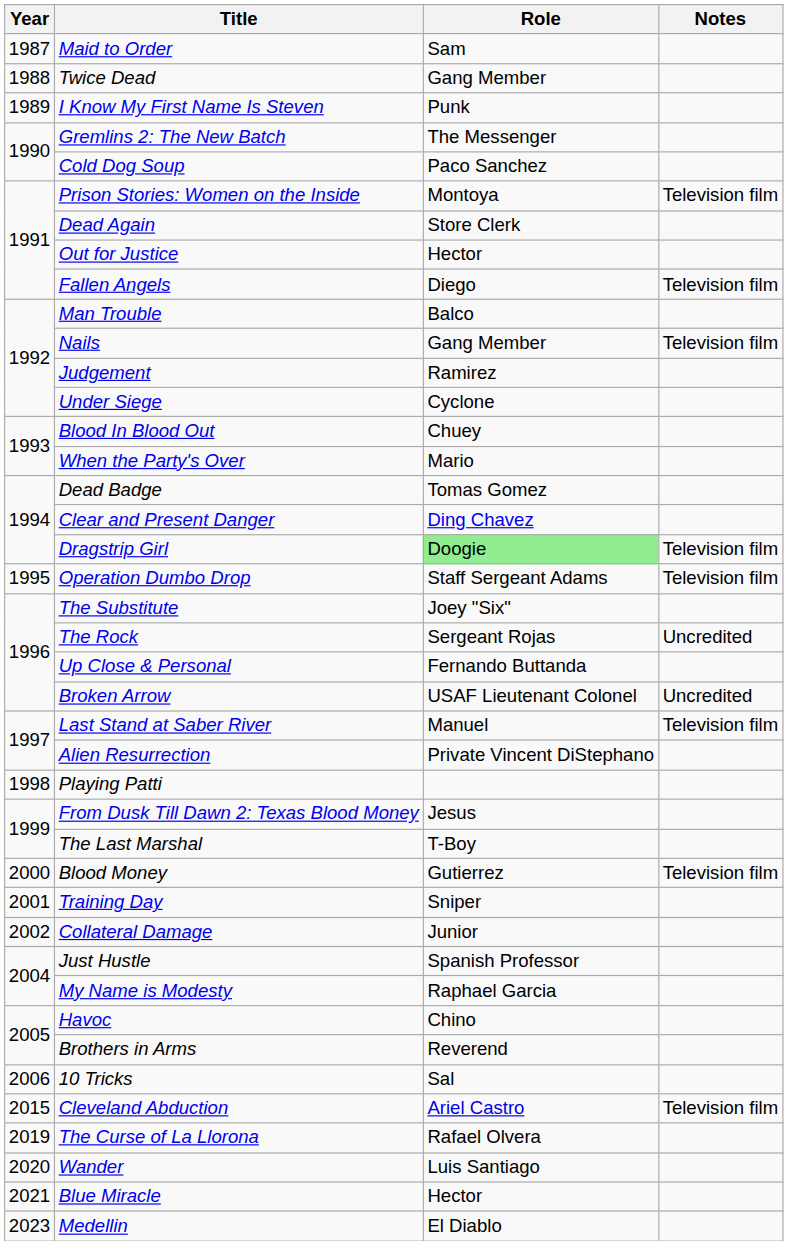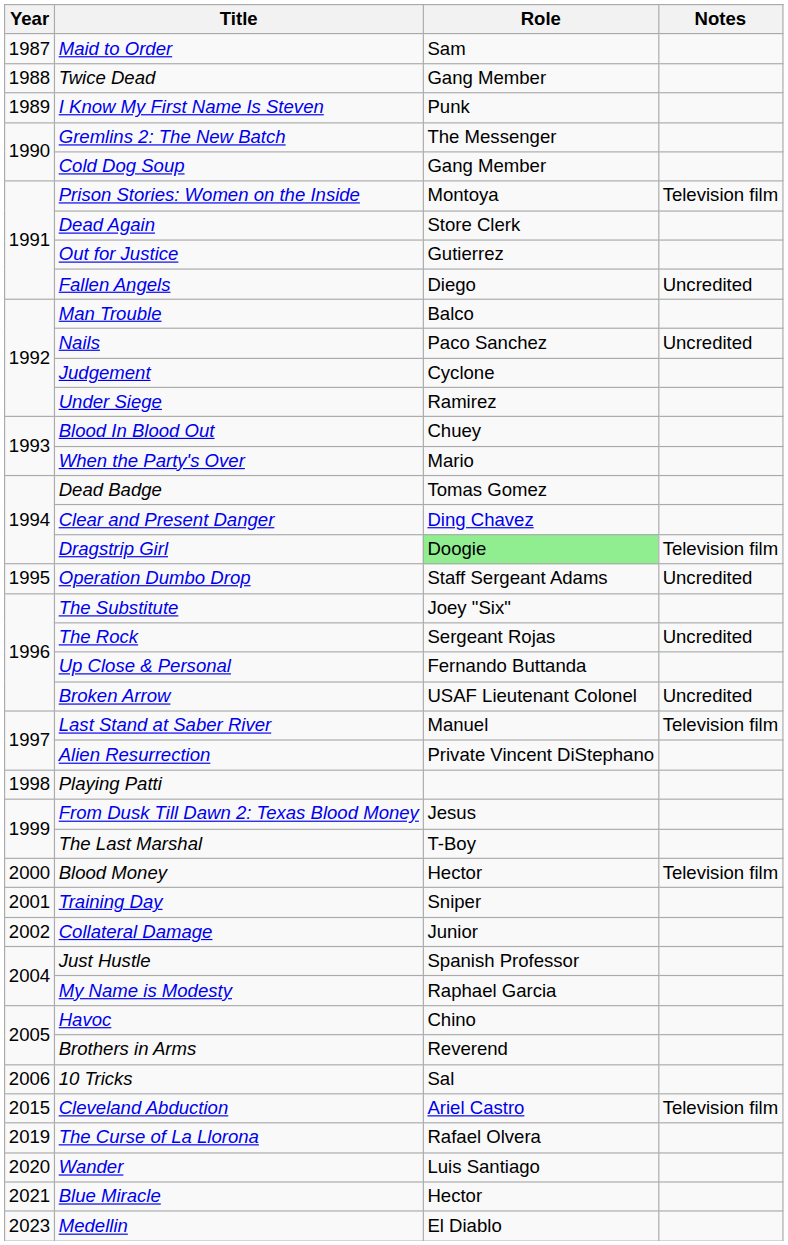 <table class="wikitable sortable">
 <tr>
 <th>Year</th>
 <th>Title</th>
 <th>Role</th>
 <th>Notes</th>
 </tr>
 <tr>
 <td>1987</td>
 <td><em><a href='#'>Maid to Order</a></em></td>
 <td>Sam</td>
 <td></td>
 </tr>
 <tr>
 <td>1988</td>
 <td><em>Twice Dead</em></td>
 <td>Gang Member</td>
 <td></td>
 </tr>
 <tr>
 <td>1989</td>
 <td><em><a href='#'>I Know My First Name Is Steven</a></em></td>
 <td>Punk</td>
 <td></td>
 </tr>
 <tr>
 <td rowspan="2">1990</td>
 <td><em><a href='#'>Gremlins 2: The New Batch</a></em></td>
 <td>The Messenger</td>
 <td></td>
 </tr>
 <tr>
 <td><em><a href='#'>Cold Dog Soup</a></em></td>
-<td>Paco Sanchez</td>
+<td>Gang Member</td>
 <td></td>
 </tr>
 <tr>
 <td rowspan="4">1991</td>
 <td><em><a href='#'>Prison Stories: Women on the Inside</a></em></td>
 <td>Montoya</td>
 <td>Television film</td>
 </tr>
 <tr>
 <td><em><a href='#'>Dead Again</a></em></td>
 <td>Store Clerk</td>
 <td></td>
 </tr>
 <tr>
 <td><em><a href='#'>Out for Justice</a></em></td>
-<td>Hector</td>
+<td>Gutierrez</td>
 <td></td>
 </tr>
 <tr>
 <td><a href='#'><em>Fallen Angels</em></a></td>
 <td>Diego</td>
-<td>Television film</td>
+<td>Uncredited</td>
 </tr>
 <tr>
 <td rowspan="4">1992</td>
 <td><em><a href='#'>Man Trouble</a></em></td>
 <td>Balco</td>
 <td></td>
 </tr>
 <tr>
 <td><em><a href='#'>Nails</a></em></td>
-<td>Gang Member</td>
-<td>Television film</td>
+<td>Paco Sanchez</td>
+<td>Uncredited</td>
 </tr>
 <tr>
 <td><em><a href='#'>Judgement</a></em></td>
-<td>Ramirez</td>
+<td>Cyclone</td>
 <td></td>
 </tr>
 <tr>
 <td><em><a href='#'>Under Siege</a></em></td>
-<td>Cyclone</td>
+<td>Ramirez</td>
 <td></td>
 </tr>
 <tr>
 <td rowspan="2">1993</td>
 <td><em><a href='#'>Blood In Blood Out</a></em></td>
 <td>Chuey</td>
 <td></td>
 </tr>
 <tr>
 <td><em><a href='#'>When the Party's Over</a></em></td>
 <td>Mario</td>
 <td></td>
 </tr>
 <tr>
 <td rowspan="3">1994</td>
 <td><em>Dead Badge</em></td>
 <td>Tomas Gomez</td>
 <td></td>
 </tr>
 <tr>
 <td><em><a href='#'>Clear and Present Danger</a></em></td>
 <td><a href='#'>Ding Chavez</a></td>
 <td></td>
 </tr>
 <tr>
 <td><em><a href='#'>Dragstrip Girl</a></em></td>
 <td style="background: lightgreen;">Doogie</td>
 <td>Television film</td>
 </tr>
 <tr>
 <td>1995</td>
 <td><em><a href='#'>Operation Dumbo Drop</a></em></td>
 <td>Staff Sergeant Adams</td>
-<td>Television film</td>
+<td>Uncredited</td>
 </tr>
 <tr>
 <td rowspan="4">1996</td>
 <td><em><a href='#'>The Substitute</a></em></td>
 <td>Joey "Six"</td>
 <td></td>
 </tr>
 <tr>
 <td><em><a href='#'>The Rock</a></em></td>
 <td>Sergeant Rojas</td>
 <td>Uncredited</td>
 </tr>
 <tr>
 <td><a href='#'><em>Up Close & Personal</em></a></td>
 <td>Fernando Buttanda</td>
 <td></td>
 </tr>
 <tr>
 <td><em><a href='#'>Broken Arrow</a></em></td>
 <td>USAF Lieutenant Colonel</td>
 <td>Uncredited</td>
 </tr>
 <tr>
 <td rowspan="2">1997</td>
 <td><em><a href='#'>Last Stand at Saber River</a></em></td>
 <td>Manuel</td>
 <td>Television film</td>
 </tr>
 <tr>
 <td><em><a href='#'>Alien Resurrection</a></em></td>
 <td>Private Vincent DiStephano</td>
 <td></td>
 </tr>
 <tr>
 <td>1998</td>
 <td><em>Playing Patti</em></td>
 <td></td>
 <td></td>
 </tr>
 <tr>
 <td rowspan="2">1999</td>
 <td><em><a href='#'>From Dusk Till Dawn 2: Texas Blood Money</a></em></td>
 <td>Jesus</td>
 <td></td>
 </tr>
 <tr>
 <td><em>The Last Marshal</em></td>
 <td>T-Boy</td>
 <td></td>
 </tr>
 <tr>
 <td>2000</td>
 <td><em>Blood Money</em></td>
-<td>Gutierrez</td>
+<td>Hector</td>
 <td>Television film</td>
 </tr>
 <tr>
 <td>2001</td>
 <td><em><a href='#'>Training Day</a></em></td>
 <td>Sniper</td>
 <td></td>
 </tr>
 <tr>
 <td>2002</td>
 <td><em><a href='#'>Collateral Damage</a></em></td>
 <td>Junior</td>
 <td></td>
 </tr>
 <tr>
 <td rowspan="2">2004</td>
 <td><em>Just Hustle</em></td>
 <td>Spanish Professor</td>
 <td></td>
 </tr>
 <tr>
 <td><em><a href='#'>My Name is Modesty</a></em></td>
 <td>Raphael Garcia</td>
 <td></td>
 </tr>
 <tr>
 <td rowspan="2">2005</td>
 <td><em><a href='#'>Havoc</a></em></td>
 <td>Chino</td>
 <td></td>
 </tr>
 <tr>
 <td><em>Brothers in Arms</em></td>
 <td>Reverend</td>
 <td></td>
 </tr>
 <tr>
 <td>2006</td>
 <td><em>10 Tricks</em></td>
 <td>Sal</td>
 <td></td>
 </tr>
 <tr>
 <td>2015</td>
 <td><em><a href='#'>Cleveland Abduction</a></em></td>
 <td><a href='#'>Ariel Castro</a></td>
 <td>Television film</td>
 </tr>
 <tr>
 <td>2019</td>
 <td><em><a href='#'>The Curse of La Llorona</a></em></td>
 <td>Rafael Olvera</td>
 <td></td>
 </tr>
 <tr>
 <td>2020</td>
 <td><em><a href='#'>Wander</a></em></td>
 <td>Luis Santiago</td>
 <td></td>
 </tr>
 <tr>
 <td>2021</td>
 <td><em><a href='#'>Blue Miracle</a></em></td>
 <td>Hector</td>
 <td></td>
 </tr>
 <tr>
 <td>2023</td>
 <td><em><a href='#'>Medellin</a></em></td>
 <td>El Diablo</td>
 <td></td>
 </tr>
 </table>
